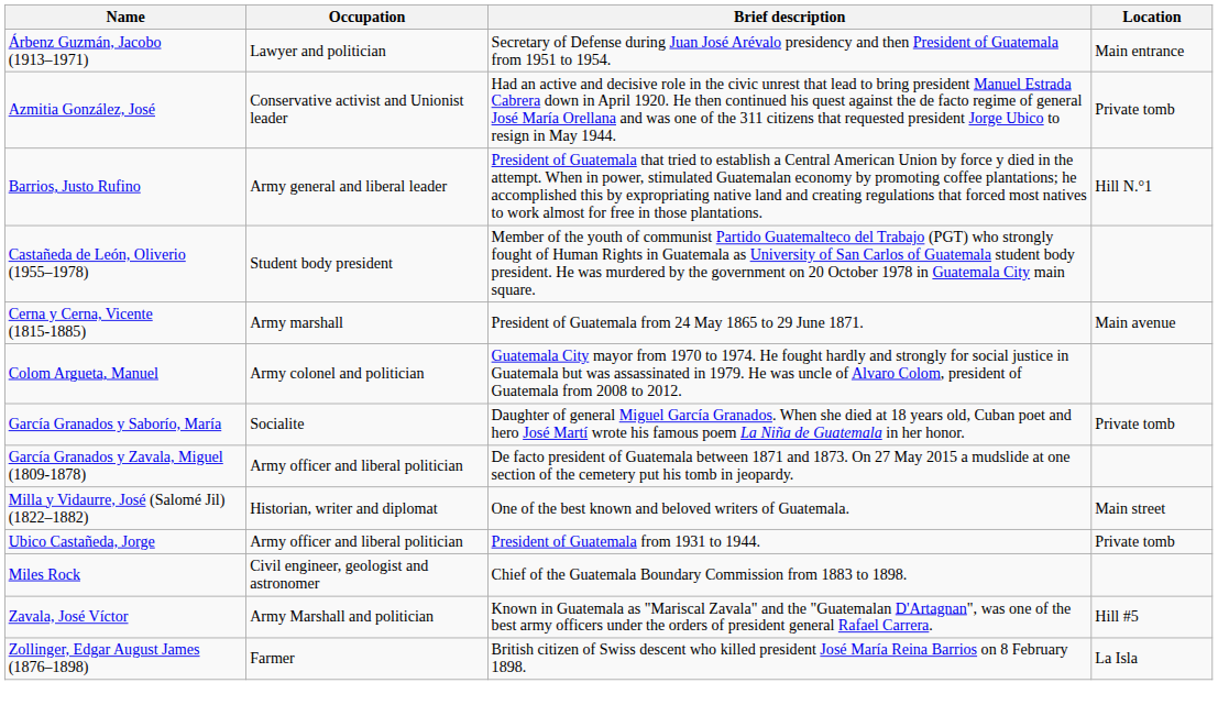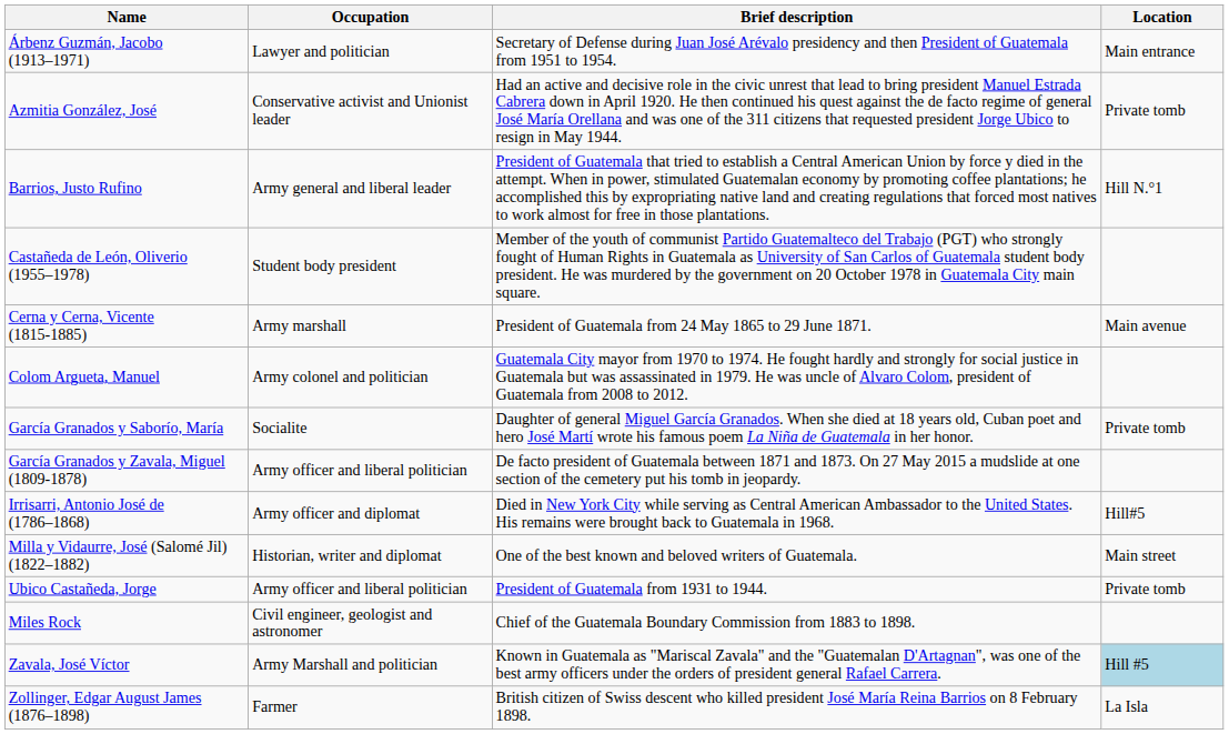 <table class="wikitable collapsible collapsed">
 <tr>
 <th width=20%>Name</th>
 <th width=20%>Occupation</th>
 <th>Brief description</th>
 <th width=10%>Location</th>
 </tr>
 <tr>
 <td><a href='#'>Árbenz Guzmán, Jacobo</a><br>(1913–1971)</td>
 <td>Lawyer and politician</td>
 <td>Secretary of Defense during <a href='#'>Juan José Arévalo</a> presidency and then <a href='#'>President of Guatemala</a> from 1951 to 1954.  </td>
 <td>Main entrance</td>
 </tr>
 <tr>
 <td><a href='#'>Azmitia González, José</a></td>
 <td>Conservative activist and Unionist leader</td>
 <td>Had an active and decisive role in the civic unrest that lead to bring president <a href='#'>Manuel Estrada Cabrera</a> down in April 1920.  He then continued his quest against the de facto regime of general <a href='#'>José María Orellana</a> and was one of the 311 citizens that requested president <a href='#'>Jorge Ubico</a> to resign in May 1944.</td>
 <td>Private tomb</td>
 </tr>
 <tr>
 <td><a href='#'>Barrios, Justo Rufino</a></td>
 <td>Army general and liberal leader</td>
 <td><a href='#'>President of Guatemala</a> that tried to establish a Central American Union by force y died in the attempt.  When in power, stimulated Guatemalan economy by promoting coffee plantations; he accomplished this by expropriating native land and creating regulations that forced most natives to work almost for free in those plantations.</td>
 <td>Hill N.°1</td>
 </tr>
 <tr>
 <td><a href='#'>Castañeda de León, Oliverio</a><br>(1955–1978)</td>
 <td>Student body president</td>
 <td>Member of the youth of communist <a href='#'>Partido Guatemalteco del Trabajo</a> (PGT) who strongly fought of Human Rights in Guatemala as <a href='#'>University of San Carlos of Guatemala</a> student body president.  He was murdered by the government on 20 October 1978 in <a href='#'>Guatemala City</a> main square.</td>
 </tr>
 <tr>
 <td><a href='#'>Cerna y Cerna, Vicente</a><br>(1815-1885)</td>
 <td>Army marshall</td>
 <td>President of Guatemala from 24 May 1865 to 29 June 1871.</td>
 <td>Main avenue</td>
 </tr>
 <tr>
 <td><a href='#'>Colom Argueta, Manuel</a></td>
 <td>Army colonel and politician</td>
 <td><a href='#'>Guatemala City</a> mayor from 1970 to 1974. He fought hardly and strongly for social justice in Guatemala but was assassinated in 1979.  He was uncle of <a href='#'>Alvaro Colom</a>, president of Guatemala from 2008 to 2012.</td>
 </tr>
 <tr>
 <td><a href='#'>García Granados y Saborío, María</a></td>
 <td>Socialite</td>
 <td>Daughter of general <a href='#'>Miguel García Granados</a>. When she died at 18 years old, Cuban poet and hero <a href='#'>José Martí</a> wrote his famous poem <em><a href='#'>La Niña de Guatemala</a></em> in her honor.</td>
 <td>Private tomb</td>
 </tr>
 <tr>
 <td><a href='#'>García Granados y Zavala, Miguel</a><br>(1809-1878)</td>
 <td>Army officer and liberal politician</td>
 <td>De facto president of Guatemala between 1871 and 1873. On 27 May 2015 a mudslide at one section of the cemetery put his tomb in jeopardy.</td>
 </tr>
 <tr>
+<td><a href='#'>Irrisarri, Antonio José de</a><br>(1786–1868)</td>
+<td>Army officer and diplomat</td>
+<td>Died in <a href='#'>New York City</a> while serving as Central American Ambassador to the <a href='#'>United States</a>. His remains were brought back to Guatemala in 1968.</td>
+<td>Hill#5</td>
+</tr>
+<tr>
 <td><a href='#'>Milla y Vidaurre, José</a> (Salomé Jil)<br>(1822–1882)</td>
 <td>Historian, writer and diplomat</td>
 <td>One of the best known and beloved writers of Guatemala.</td>
 <td>Main street</td>
 </tr>
 <tr>
 <td><a href='#'>Ubico Castañeda, Jorge</a></td>
 <td>Army officer and liberal politician</td>
 <td><a href='#'>President of Guatemala</a> from 1931 to 1944.</td>
 <td>Private tomb</td>
 </tr>
 <tr>
 <td><a href='#'>Miles Rock</a></td>
 <td>Civil engineer, geologist and astronomer</td>
 <td>Chief of the Guatemala Boundary Commission from 1883 to 1898.</td>
 <td></td>
 </tr>
 <tr>
 <td><a href='#'>Zavala, José Víctor</a></td>
 <td>Army Marshall and politician</td>
 <td>Known in Guatemala as "Mariscal Zavala" and the "Guatemalan <a href='#'>D'Artagnan</a>", was one of the best army officers under the orders of president general <a href='#'>Rafael Carrera</a>.</td>
-<td>Hill #5</td>
+<td style="background: lightblue;">Hill #5</td>
 </tr>
 <tr>
 <td><a href='#'>Zollinger, Edgar August James</a><br>(1876–1898)</td>
 <td>Farmer</td>
 <td>British citizen of Swiss descent who killed president <a href='#'>José María Reina Barrios</a> on 8 February 1898.</td>
 <td>La Isla</td>
 </tr>
 </table>
